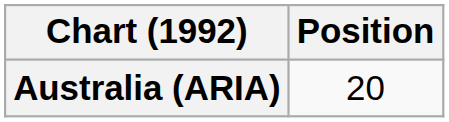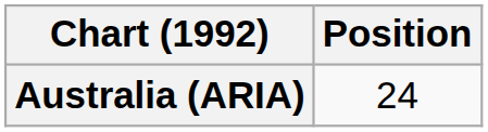 <table class="wikitable plainrowheaders" style="text-align:center">
 <tr>
 <th scope="col">Chart (1992)</th>
 <th scope="col">Position</th>
 </tr>
 <tr>
 <th scope="row">Australia (ARIA)</th>
-<td>20</td>
+<td>24</td>
 </tr>
 </table>
